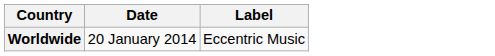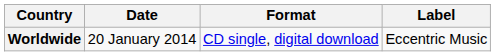 <table class="wikitable plainrowheaders">
 <tr>
 <th scope="col">Country</th>
 <th scope="col">Date</th>
+<th scope="col">Format</th>
 <th scope="col">Label</th>
 </tr>
 <tr>
 <th scope="row">Worldwide</th>
 <td>20 January 2014</td>
+<td><a href='#'>CD single</a>, <a href='#'>digital download</a></td>
 <td>Eccentric Music</td>
 </tr>
 </table>
